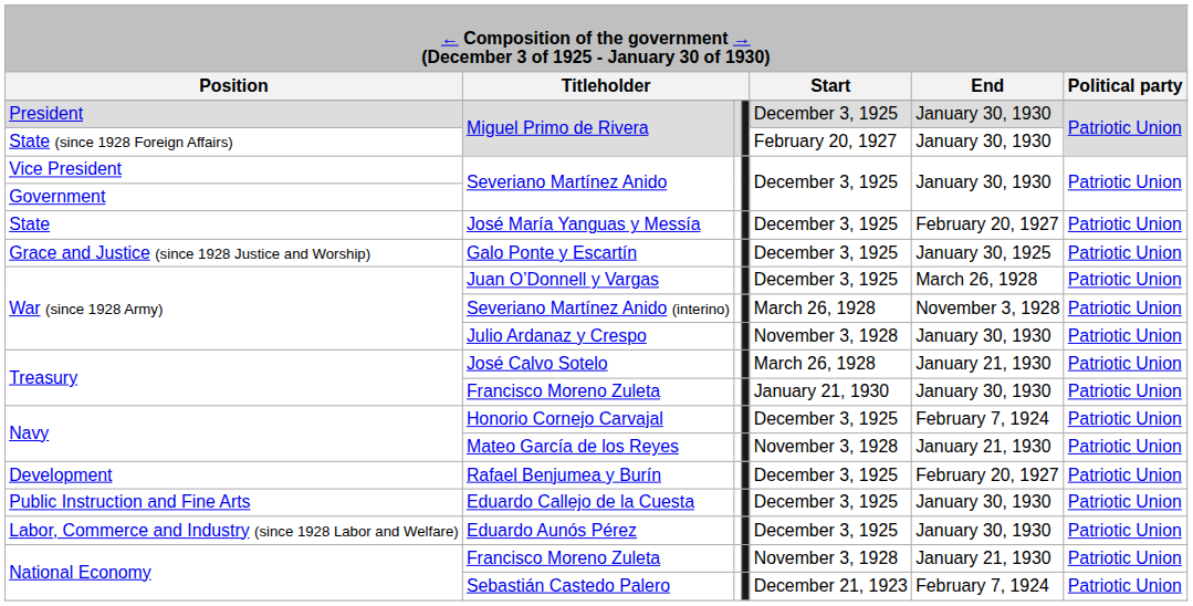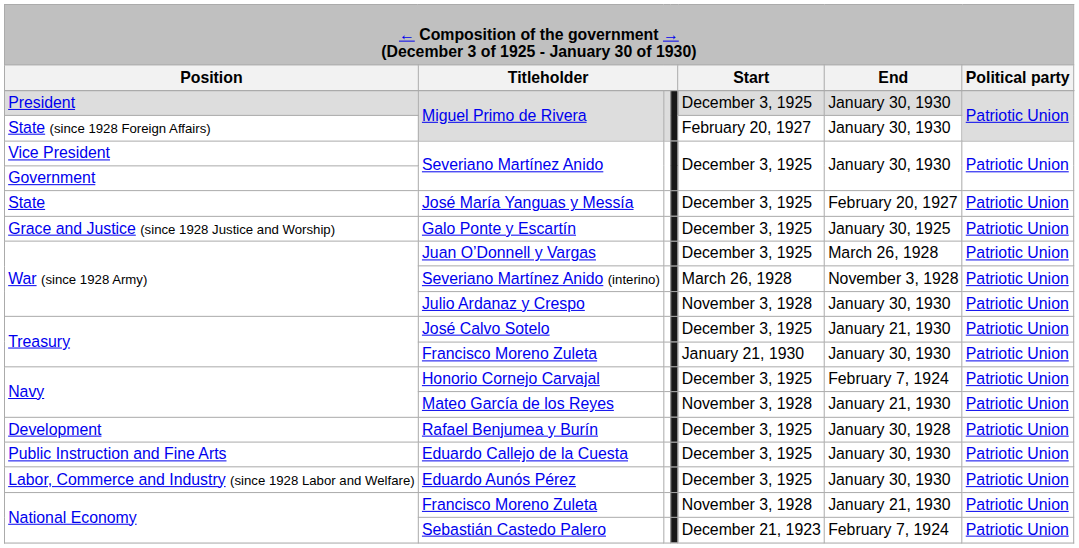 <table class="wikitable">
 <tr>
 <th colspan="8" style="background:#C0C0C0; color:#000000"><br><a href='#'>←</a> <strong>Composition of the government</strong> <a href='#'>→</a><br>(December 3 of 1925 - January 30 of 1930)</th>
 </tr>
 <tr>
 <th>Position</th>
 <th colspan="3">Titleholder</th>
 <th>Start</th>
 <th>End</th>
 <th>Political party</th>
 </tr>
 <tr>
 </tr>
 <tr bgcolor="#DDDDDD">
 <td><a href='#'>President</a></td>
 <td rowspan="2"><a href='#'>Miguel Primo de Rivera</a></td>
 <td rowspan="2"></td>
 <td rowspan="2" style="background:#191919"></td>
 <td>December 3, 1925</td>
 <td>January 30, 1930</td>
 <td rowspan="2"><a href='#'>Patriotic Union</a></td>
 </tr>
 <tr bgcolor="#FFFFFF">
 <td><a href='#'>State</a> <small>(since 1928 Foreign Affairs)</small></td>
 <td>February 20, 1927</td>
 <td>January 30, 1930</td>
 </tr>
 <tr bgcolor="#FFFFFF">
 <td><a href='#'>Vice President</a></td>
 <td rowspan="2"><a href='#'>Severiano Martínez Anido</a></td>
 <td rowspan="2"></td>
 <td rowspan="2" style="background:#191919"></td>
 <td rowspan="2">December 3, 1925</td>
 <td rowspan="2">January 30, 1930</td>
 <td rowspan="2"><a href='#'>Patriotic Union</a></td>
 </tr>
 <tr bgcolor="#FFFFFF">
 <td><a href='#'>Government</a></td>
 </tr>
 <tr bgcolor="#FFFFFF">
 <td><a href='#'>State</a></td>
 <td><a href='#'>José María Yanguas y Messía</a></td>
 <td></td>
 <td style="background:#191919"></td>
 <td>December 3, 1925</td>
 <td>February 20, 1927</td>
 <td><a href='#'>Patriotic Union</a></td>
 </tr>
 <tr bgcolor="#FFFFFF">
 <td><a href='#'>Grace and Justice</a> <small>(since 1928 Justice and Worship)</small></td>
 <td><a href='#'>Galo Ponte y Escartín</a></td>
 <td></td>
 <td style="background:#191919"></td>
 <td>December 3, 1925</td>
 <td>January 30, 1925</td>
 <td><a href='#'>Patriotic Union</a></td>
 </tr>
 <tr bgcolor="#FFFFFF">
 <td rowspan="3"><a href='#'>War</a> <small>(since 1928 Army)</small></td>
 <td><a href='#'>Juan O’Donnell y Vargas</a></td>
 <td></td>
 <td style="background:#191919"></td>
 <td>December 3, 1925</td>
 <td>March 26, 1928</td>
 <td><a href='#'>Patriotic Union</a></td>
 </tr>
 <tr bgcolor="#FFFFFF">
 <td><a href='#'>Severiano Martínez Anido</a> <small>(interino)</small></td>
 <td></td>
 <td style="background:#191919"></td>
 <td>March 26, 1928</td>
 <td>November 3, 1928</td>
 <td><a href='#'>Patriotic Union</a></td>
 </tr>
 <tr bgcolor="#FFFFFF">
 <td><a href='#'>Julio Ardanaz y Crespo</a></td>
 <td></td>
 <td style="background:#191919"></td>
 <td>November 3, 1928</td>
 <td>January 30, 1930</td>
 <td><a href='#'>Patriotic Union</a></td>
 </tr>
 <tr bgcolor="#FFFFFF">
 <td rowspan="2"><a href='#'>Treasury</a></td>
 <td><a href='#'>José Calvo Sotelo</a></td>
 <td></td>
 <td style="background:#191919"></td>
-<td>March 26, 1928</td>
+<td>December 3, 1925</td>
 <td>January 21, 1930</td>
 <td><a href='#'>Patriotic Union</a></td>
 </tr>
 <tr bgcolor="#FFFFFF">
 <td><a href='#'>Francisco Moreno Zuleta</a></td>
 <td></td>
 <td style="background:#191919"></td>
 <td>January 21, 1930</td>
 <td>January 30, 1930</td>
 <td><a href='#'>Patriotic Union</a></td>
 </tr>
 <tr bgcolor="#FFFFFF">
 <td rowspan="2"><a href='#'>Navy</a></td>
 <td><a href='#'>Honorio Cornejo Carvajal</a></td>
 <td></td>
 <td style="background:#191919"></td>
 <td>December 3, 1925</td>
 <td>February 7, 1924</td>
 <td><a href='#'>Patriotic Union</a></td>
 </tr>
 <tr bgcolor="#FFFFFF">
 <td><a href='#'>Mateo García de los Reyes</a></td>
 <td></td>
 <td style="background:#191919"></td>
 <td>November 3, 1928</td>
 <td>January 21, 1930</td>
 <td><a href='#'>Patriotic Union</a></td>
 </tr>
 <tr bgcolor="#FFFFFF">
 <td><a href='#'>Development</a></td>
 <td><a href='#'>Rafael Benjumea y Burín</a></td>
 <td></td>
 <td style="background:#191919"></td>
 <td>December 3, 1925</td>
-<td>February 20, 1927</td>
+<td>January 30, 1928</td>
 <td><a href='#'>Patriotic Union</a></td>
 </tr>
 <tr bgcolor="#FFFFFF">
 <td><a href='#'>Public Instruction and Fine Arts</a></td>
 <td><a href='#'>Eduardo Callejo de la Cuesta</a></td>
 <td></td>
 <td style="background:#191919"></td>
 <td>December 3, 1925</td>
 <td>January 30, 1930</td>
 <td><a href='#'>Patriotic Union</a></td>
 </tr>
 <tr bgcolor="#FFFFFF">
 <td><a href='#'>Labor, Commerce and Industry</a> <small>(since 1928 Labor and Welfare)</small></td>
 <td><a href='#'>Eduardo Aunós Pérez</a></td>
 <td></td>
 <td style="background:#191919"></td>
 <td>December 3, 1925</td>
 <td>January 30, 1930</td>
 <td><a href='#'>Patriotic Union</a></td>
 </tr>
 <tr bgcolor="#FFFFFF">
 <td rowspan="2"><a href='#'>National Economy</a></td>
 <td><a href='#'>Francisco Moreno Zuleta</a></td>
 <td></td>
 <td style="background:#191919"></td>
 <td>November 3, 1928</td>
 <td>January 21, 1930</td>
 <td><a href='#'>Patriotic Union</a></td>
 </tr>
 <tr bgcolor="#FFFFFF">
 <td><a href='#'>Sebastián Castedo Palero</a></td>
 <td></td>
 <td style="background:#191919"></td>
 <td>December 21, 1923</td>
 <td>February 7, 1924</td>
 <td><a href='#'>Patriotic Union</a></td>
 </tr>
 </table>
